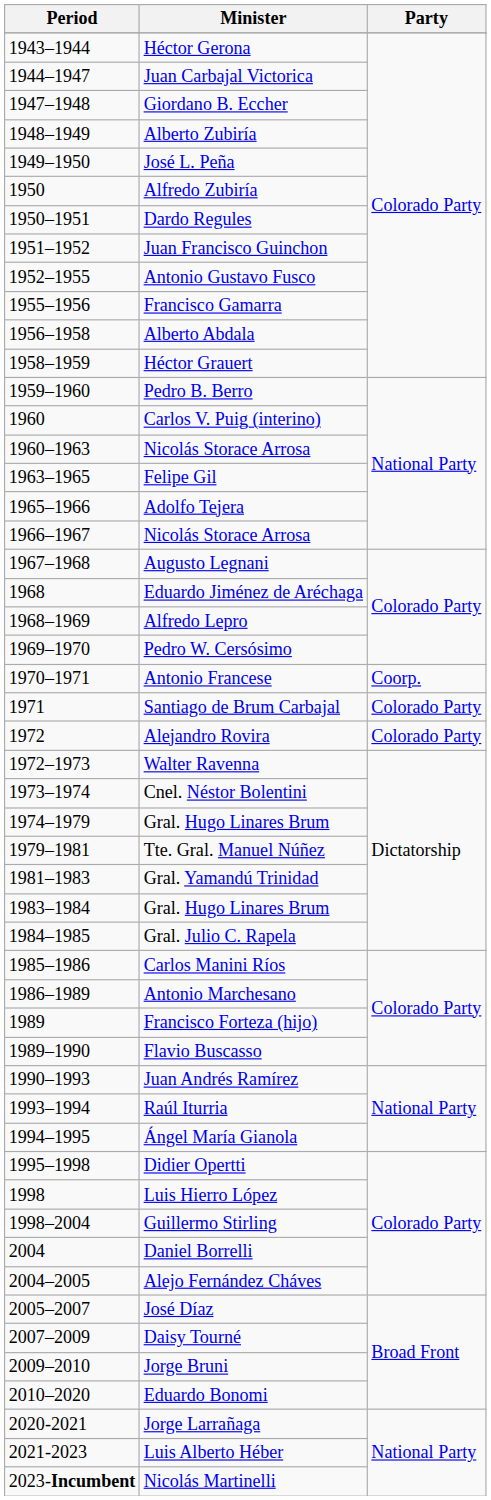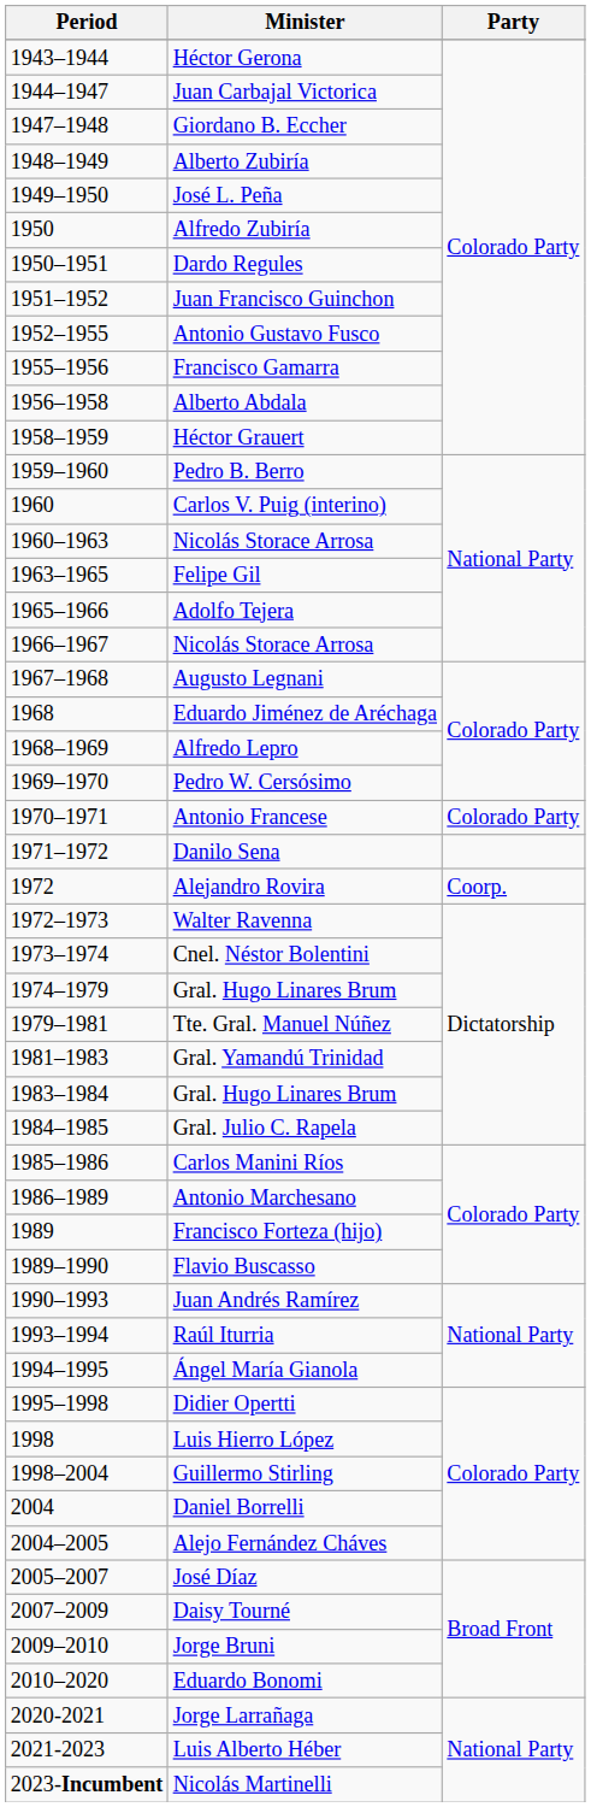 <table class="wikitable">
 <tr style="background:#efefef;">
 <th><strong>Period</strong></th>
 <th><strong>Minister</strong></th>
 <th><strong>Party</strong></th>
 </tr>
 <tr>
 </tr>
 <tr>
 <td>1943–1944</td>
 <td><a href='#'>Héctor Gerona</a></td>
 <td rowspan="12"><a href='#'>Colorado Party</a></td>
 </tr>
 <tr>
 <td>1944–1947</td>
 <td><a href='#'>Juan Carbajal Victorica</a></td>
 </tr>
 <tr>
 <td>1947–1948</td>
 <td><a href='#'>Giordano B. Eccher</a></td>
 </tr>
 <tr>
 <td>1948–1949</td>
 <td><a href='#'>Alberto Zubiría</a></td>
 </tr>
 <tr>
 <td>1949–1950</td>
 <td><a href='#'>José L. Peña</a></td>
 </tr>
 <tr>
 <td>1950</td>
 <td><a href='#'>Alfredo Zubiría</a></td>
 </tr>
 <tr>
 <td>1950–1951</td>
 <td><a href='#'>Dardo Regules</a></td>
 </tr>
 <tr>
 <td>1951–1952</td>
 <td><a href='#'>Juan Francisco Guinchon</a></td>
 </tr>
 <tr>
 <td>1952–1955</td>
 <td><a href='#'>Antonio Gustavo Fusco</a></td>
 </tr>
 <tr>
 <td>1955–1956</td>
 <td><a href='#'>Francisco Gamarra</a></td>
 </tr>
 <tr>
 <td>1956–1958</td>
 <td><a href='#'>Alberto Abdala</a></td>
 </tr>
 <tr>
 <td>1958–1959</td>
 <td><a href='#'>Héctor Grauert</a></td>
 </tr>
 <tr>
 <td>1959–1960</td>
 <td><a href='#'>Pedro B. Berro</a></td>
 <td rowspan="6"><a href='#'>National Party</a></td>
 </tr>
 <tr>
 <td>1960</td>
 <td><a href='#'>Carlos V. Puig (interino)</a></td>
 </tr>
 <tr>
 <td>1960–1963</td>
 <td><a href='#'>Nicolás Storace Arrosa</a></td>
 </tr>
 <tr>
 <td>1963–1965</td>
 <td><a href='#'>Felipe Gil</a></td>
 </tr>
 <tr>
 <td>1965–1966</td>
 <td><a href='#'>Adolfo Tejera</a></td>
 </tr>
 <tr>
 <td>1966–1967</td>
 <td><a href='#'>Nicolás Storace Arrosa</a></td>
 </tr>
 <tr>
 <td>1967–1968</td>
 <td><a href='#'>Augusto Legnani</a></td>
 <td rowspan="4"><a href='#'>Colorado Party</a></td>
 </tr>
 <tr>
 <td>1968</td>
 <td><a href='#'>Eduardo Jiménez de Aréchaga</a></td>
 </tr>
 <tr>
 <td>1968–1969</td>
 <td><a href='#'>Alfredo Lepro</a></td>
 </tr>
 <tr>
 <td>1969–1970</td>
 <td><a href='#'>Pedro W. Cersósimo</a></td>
 </tr>
 <tr>
 <td>1970–1971</td>
 <td><a href='#'>Antonio Francese</a></td>
-<td><a href='#'>Coorp.</a></td>
+<td><a href='#'>Colorado Party</a></td>
 </tr>
 <tr>
-<td>1971</td>
-<td><a href='#'>Santiago de Brum Carbajal</a></td>
-<td><a href='#'>Colorado Party</a></td>
+<td>1971–1972</td>
+<td><a href='#'>Danilo Sena</a></td>
+<td></td>
 </tr>
 <tr>
 <td>1972</td>
 <td><a href='#'>Alejandro Rovira</a></td>
-<td><a href='#'>Colorado Party</a></td>
+<td><a href='#'>Coorp.</a></td>
 </tr>
 <tr>
 <td>1972–1973</td>
 <td><a href='#'>Walter Ravenna</a></td>
 <td rowspan="7">Dictatorship</td>
 </tr>
 <tr>
 <td>1973–1974</td>
 <td>Cnel. <a href='#'>Néstor Bolentini</a></td>
 </tr>
 <tr>
 <td>1974–1979</td>
 <td>Gral. <a href='#'>Hugo Linares Brum</a></td>
 </tr>
 <tr>
 <td>1979–1981</td>
 <td>Tte. Gral. <a href='#'>Manuel Núñez</a></td>
 </tr>
 <tr>
 <td>1981–1983</td>
 <td>Gral. <a href='#'>Yamandú Trinidad</a></td>
 </tr>
 <tr>
 <td>1983–1984</td>
 <td>Gral. <a href='#'>Hugo Linares Brum</a></td>
 </tr>
 <tr>
 <td>1984–1985</td>
 <td>Gral. <a href='#'>Julio C. Rapela</a></td>
 </tr>
 <tr>
 <td>1985–1986</td>
 <td><a href='#'>Carlos Manini Ríos</a></td>
 <td rowspan="4"><a href='#'>Colorado Party</a></td>
 </tr>
 <tr>
 <td>1986–1989</td>
 <td><a href='#'>Antonio Marchesano</a></td>
 </tr>
 <tr>
 <td>1989</td>
 <td><a href='#'>Francisco Forteza (hijo)</a></td>
 </tr>
 <tr>
 <td>1989–1990</td>
 <td><a href='#'>Flavio Buscasso</a></td>
 </tr>
 <tr>
 <td>1990–1993</td>
 <td><a href='#'>Juan Andrés Ramírez</a></td>
 <td rowspan="3"><a href='#'>National Party</a></td>
 </tr>
 <tr>
 <td>1993–1994</td>
 <td><a href='#'>Raúl Iturria</a></td>
 </tr>
 <tr>
 <td>1994–1995</td>
 <td><a href='#'>Ángel María Gianola</a></td>
 </tr>
 <tr>
 <td>1995–1998</td>
 <td><a href='#'>Didier Opertti</a></td>
 <td rowspan="5"><a href='#'>Colorado Party</a></td>
 </tr>
 <tr>
 <td>1998</td>
 <td><a href='#'>Luis Hierro López</a></td>
 </tr>
 <tr>
 <td>1998–2004</td>
 <td><a href='#'>Guillermo Stirling</a></td>
 </tr>
 <tr>
 <td>2004</td>
 <td><a href='#'>Daniel Borrelli</a></td>
 </tr>
 <tr>
 <td>2004–2005</td>
 <td><a href='#'>Alejo Fernández Cháves</a></td>
 </tr>
 <tr>
 <td>2005–2007</td>
 <td><a href='#'>José Díaz</a></td>
 <td rowspan="4"><a href='#'>Broad Front</a></td>
 </tr>
 <tr>
 <td>2007–2009</td>
 <td><a href='#'>Daisy Tourné</a></td>
 </tr>
 <tr>
 <td>2009–2010</td>
 <td><a href='#'>Jorge Bruni</a></td>
 </tr>
 <tr>
 <td>2010–2020</td>
 <td><a href='#'>Eduardo Bonomi</a></td>
 </tr>
 <tr>
 <td>2020-2021</td>
 <td><a href='#'>Jorge Larrañaga</a></td>
 <td rowspan="3"><a href='#'>National Party</a></td>
 </tr>
 <tr>
 <td>2021-2023</td>
 <td><a href='#'>Luis Alberto Héber</a></td>
 </tr>
 <tr>
 <td>2023-<strong>Incumbent</strong></td>
 <td><a href='#'>Nicolás Martinelli</a></td>
 </tr>
 </table>
